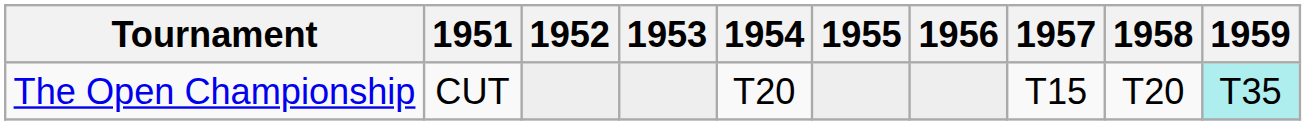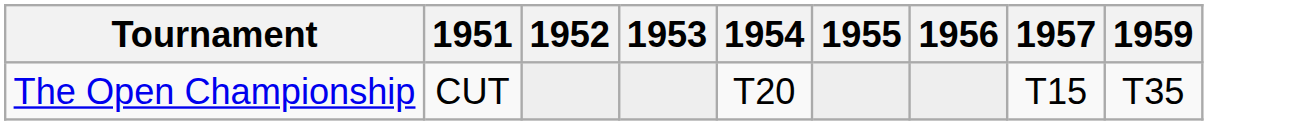 <table class="wikitable" style="font-size:95%;text-align:center;">
 <tr>
 <th>Tournament</th>
 <th>1951</th>
 <th>1952</th>
 <th>1953</th>
 <th>1954</th>
 <th>1955</th>
 <th>1956</th>
 <th>1957</th>
-<th>1958</th>
 <th>1959</th>
 </tr>
 <tr>
 <td align=left><a href='#'>The Open Championship</a></td>
 <td>CUT</td>
 <td style="background:#eeeeee;"></td>
 <td style="background:#eeeeee;"></td>
 <td>T20</td>
 <td style="background:#eeeeee;"></td>
 <td style="background:#eeeeee;"></td>
 <td>T15</td>
-<td>T20</td>
-<td style="background: paleturquoise;">T35</td>
+<td>T35</td>
 </tr>
 </table>
